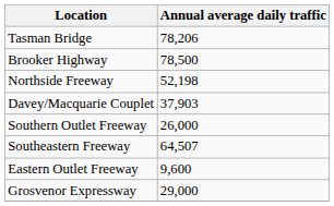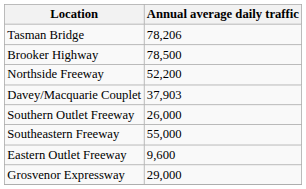 <table class="wikitable">
 <tr>
 <th>Location</th>
 <th>Annual average daily traffic</th>
 </tr>
 <tr>
 <td>Tasman Bridge</td>
 <td>78,206</td>
 </tr>
 <tr>
 <td>Brooker Highway</td>
 <td>78,500</td>
 </tr>
 <tr>
 <td>Northside Freeway</td>
-<td>52,198</td>
+<td>52,200</td>
 </tr>
 <tr>
 <td>Davey/Macquarie Couplet</td>
 <td>37,903</td>
 </tr>
 <tr>
 <td>Southern Outlet Freeway</td>
 <td>26,000</td>
 </tr>
 <tr>
 <td>Southeastern Freeway</td>
-<td>64,507</td>
+<td>55,000</td>
 </tr>
 <tr>
 <td>Eastern Outlet Freeway</td>
 <td>9,600</td>
 </tr>
 <tr>
 <td>Grosvenor Expressway</td>
 <td>29,000</td>
 </tr>
 <tr>
 </tr>
 </table>
